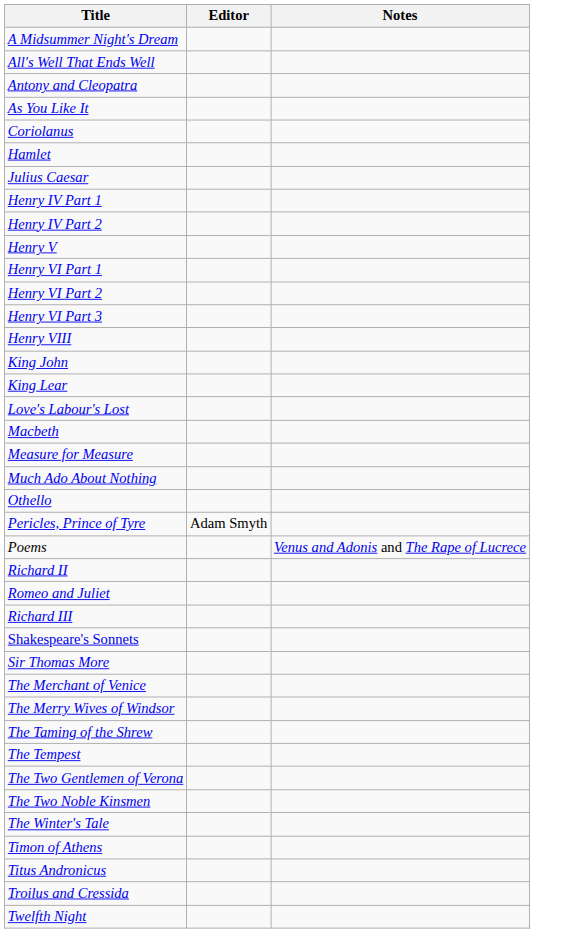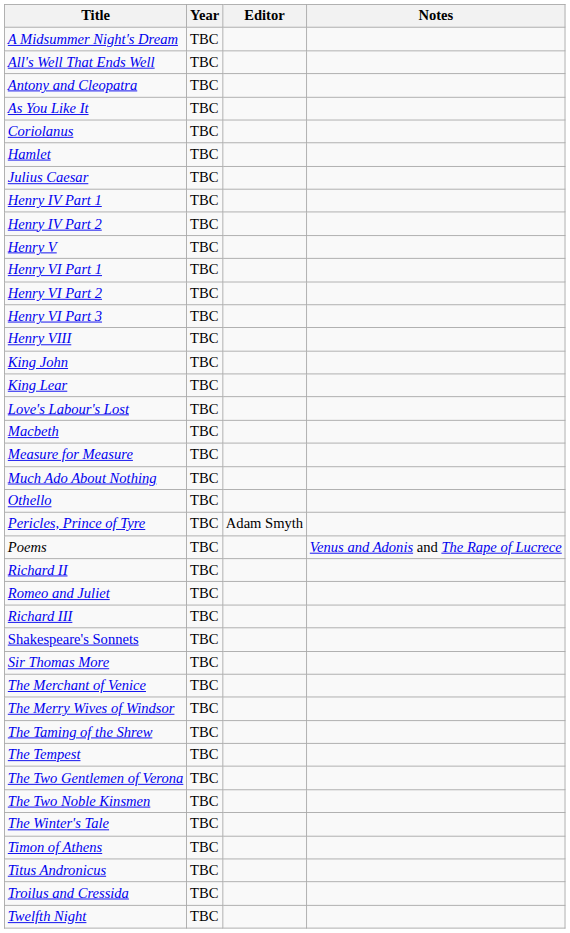 <table class="wikitable sortable">
 <tr>
 <th scope="row">Title</th>
+<th scope="row">Year</th>
 <th scope="row">Editor</th>
 <th scope="row">Notes</th>
 </tr>
 <tr>
 <td style="white-space: nowrap"><em><a href='#'>A Midsummer Night's Dream</a></em></td>
+<td>TBC</td>
 <td></td>
 <td></td>
 </tr>
 <tr>
 <td style="white-space: nowrap"><em><a href='#'>All's Well That Ends Well</a></em></td>
+<td>TBC</td>
 <td></td>
 <td></td>
 </tr>
 <tr>
 <td style="white-space: nowrap"><em><a href='#'>Antony and Cleopatra</a></em></td>
+<td>TBC</td>
 <td></td>
 <td></td>
 </tr>
 <tr>
 <td style="white-space: nowrap"><em><a href='#'>As You Like It</a></em></td>
+<td>TBC</td>
 <td></td>
 <td></td>
 </tr>
 <tr>
 <td style="white-space: nowrap"><em><a href='#'>Coriolanus</a></em></td>
+<td>TBC</td>
 <td></td>
 <td></td>
 </tr>
 <tr>
 <td style="white-space: nowrap"><em><a href='#'>Hamlet</a></em></td>
+<td>TBC</td>
 <td></td>
 <td></td>
 </tr>
 <tr>
 <td style="white-space: nowrap"><em><a href='#'>Julius Caesar</a></em></td>
+<td>TBC</td>
 <td></td>
 <td></td>
 </tr>
 <tr>
 <td style="white-space: nowrap"><em><a href='#'>Henry IV Part 1</a></em></td>
+<td>TBC</td>
 <td></td>
 <td></td>
 </tr>
 <tr>
 <td style="white-space: nowrap"><em><a href='#'>Henry IV Part 2</a></em></td>
+<td>TBC</td>
 <td></td>
 <td></td>
 </tr>
 <tr>
 <td style="white-space: nowrap"><em><a href='#'>Henry V</a></em></td>
+<td>TBC</td>
 <td></td>
 <td></td>
 </tr>
 <tr>
 <td style="white-space: nowrap"><em><a href='#'>Henry VI Part 1</a></em></td>
+<td>TBC</td>
 <td></td>
 <td></td>
 </tr>
 <tr>
 <td style="white-space: nowrap"><em><a href='#'>Henry VI Part 2</a></em></td>
+<td>TBC</td>
 <td></td>
 <td></td>
 </tr>
 <tr>
 <td style="white-space: nowrap"><em><a href='#'>Henry VI Part 3</a></em></td>
+<td>TBC</td>
 <td></td>
 <td></td>
 </tr>
 <tr>
 <td style="white-space: nowrap"><em><a href='#'>Henry VIII</a></em></td>
+<td>TBC</td>
 <td></td>
 <td></td>
 </tr>
 <tr>
 <td style="white-space: nowrap"><em><a href='#'>King John</a></em></td>
+<td>TBC</td>
 <td></td>
 <td></td>
 </tr>
 <tr>
 <td style="white-space: nowrap"><em><a href='#'>King Lear</a></em></td>
+<td>TBC</td>
 <td></td>
 <td></td>
 </tr>
 <tr>
 <td style="white-space: nowrap"><em><a href='#'>Love's Labour's Lost</a></em></td>
+<td>TBC</td>
 <td></td>
 <td></td>
 </tr>
 <tr>
 <td style="white-space: nowrap"><em><a href='#'>Macbeth</a></em></td>
+<td>TBC</td>
 <td></td>
 <td></td>
 </tr>
 <tr>
 <td style="white-space: nowrap"><em><a href='#'>Measure for Measure</a></em></td>
+<td>TBC</td>
 <td></td>
 <td></td>
 </tr>
 <tr>
 <td style="white-space: nowrap"><em><a href='#'>Much Ado About Nothing</a></em></td>
+<td>TBC</td>
 <td></td>
 <td></td>
 </tr>
 <tr>
 <td style="white-space: nowrap"><em><a href='#'>Othello</a></em></td>
+<td>TBC</td>
 <td></td>
 <td></td>
 </tr>
 <tr>
 <td style="white-space: nowrap"><em><a href='#'>Pericles, Prince of Tyre</a></em></td>
+<td>TBC</td>
 <td>Adam Smyth</td>
 <td></td>
 </tr>
 <tr>
 <td style="white-space: nowrap"><em>Poems</em></td>
+<td>TBC</td>
 <td></td>
 <td><em><a href='#'>Venus and Adonis</a></em> and <em><a href='#'>The Rape of Lucrece</a></em></td>
 </tr>
 <tr>
 <td style="white-space: nowrap"><em><a href='#'>Richard II</a></em></td>
+<td>TBC</td>
 <td></td>
 <td></td>
 </tr>
 <tr>
 <td style="white-space: nowrap"><em><a href='#'>Romeo and Juliet</a></em></td>
+<td>TBC</td>
 <td></td>
 <td></td>
 </tr>
 <tr>
 <td style="white-space: nowrap"><em><a href='#'>Richard III</a></em></td>
+<td>TBC</td>
 <td></td>
 <td></td>
 </tr>
 <tr>
 <td style="white-space: nowrap"><a href='#'>Shakespeare's Sonnets</a></td>
+<td>TBC</td>
 <td></td>
 <td></td>
 </tr>
 <tr>
 <td style="white-space: nowrap"><em><a href='#'>Sir Thomas More</a></em></td>
+<td>TBC</td>
 <td></td>
 <td></td>
 </tr>
 <tr>
 <td style="white-space: nowrap"><em><a href='#'>The Merchant of Venice</a></em></td>
+<td>TBC</td>
 <td></td>
 <td></td>
 </tr>
 <tr>
 <td style="white-space: nowrap"><em><a href='#'>The Merry Wives of Windsor</a></em></td>
+<td>TBC</td>
 <td></td>
 <td></td>
 </tr>
 <tr>
 <td style="white-space: nowrap"><em><a href='#'>The Taming of the Shrew</a></em></td>
+<td>TBC</td>
 <td></td>
 <td></td>
 </tr>
 <tr>
 <td style="white-space: nowrap"><em><a href='#'>The Tempest</a></em></td>
+<td>TBC</td>
 <td></td>
 <td></td>
 </tr>
 <tr>
 <td style="white-space: nowrap"><em><a href='#'>The Two Gentlemen of Verona</a></em></td>
+<td>TBC</td>
 <td></td>
 <td></td>
 </tr>
 <tr>
 <td style="white-space: nowrap"><em><a href='#'>The Two Noble Kinsmen</a></em></td>
+<td>TBC</td>
 <td></td>
 <td></td>
 </tr>
 <tr>
 <td style="white-space: nowrap"><em><a href='#'>The Winter's Tale</a></em></td>
+<td>TBC</td>
 <td></td>
 <td></td>
 </tr>
 <tr>
 <td style="white-space: nowrap"><em><a href='#'>Timon of Athens</a></em></td>
+<td>TBC</td>
 <td></td>
 <td></td>
 </tr>
 <tr>
 <td style="white-space: nowrap"><em><a href='#'>Titus Andronicus</a></em></td>
+<td>TBC</td>
 <td></td>
 <td></td>
 </tr>
 <tr>
 <td style="white-space: nowrap"><em><a href='#'>Troilus and Cressida</a></em></td>
+<td>TBC</td>
 <td></td>
 <td></td>
 </tr>
 <tr>
 <td style="white-space: nowrap"><em><a href='#'>Twelfth Night</a></em></td>
+<td>TBC</td>
 <td></td>
 <td></td>
 </tr>
 </table>
